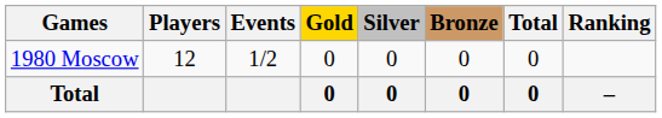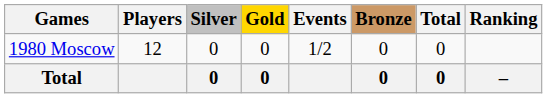 <table class="wikitable sortable" style="text-align:center">
 <tr>
 <th>Games</th>
 <th>Players</th>
+<th style="background-color:silver;">Silver</th>
+<th style="background-color:gold;">Gold</th>
 <th>Events</th>
-<th style="background-color:gold;">Gold</th>
-<th style="background-color:silver;">Silver</th>
 <th style="background-color:#c96;">Bronze</th>
 <th>Total</th>
 <th>Ranking</th>
 </tr>
 <tr>
 <td align=left><a href='#'>1980 Moscow</a></td>
 <td>12</td>
-<td>1/2</td>
 <td>0</td>
 <td>0</td>
+<td>1/2</td>
 <td>0</td>
 <td>0</td>
 <td></td>
 </tr>
 <tr>
 <th>Total</th>
 <th></th>
-<th></th>
 <th>0</th>
 <th>0</th>
+<th></th>
 <th>0</th>
 <th>0</th>
 <th>–</th>
 </tr>
 </table>
